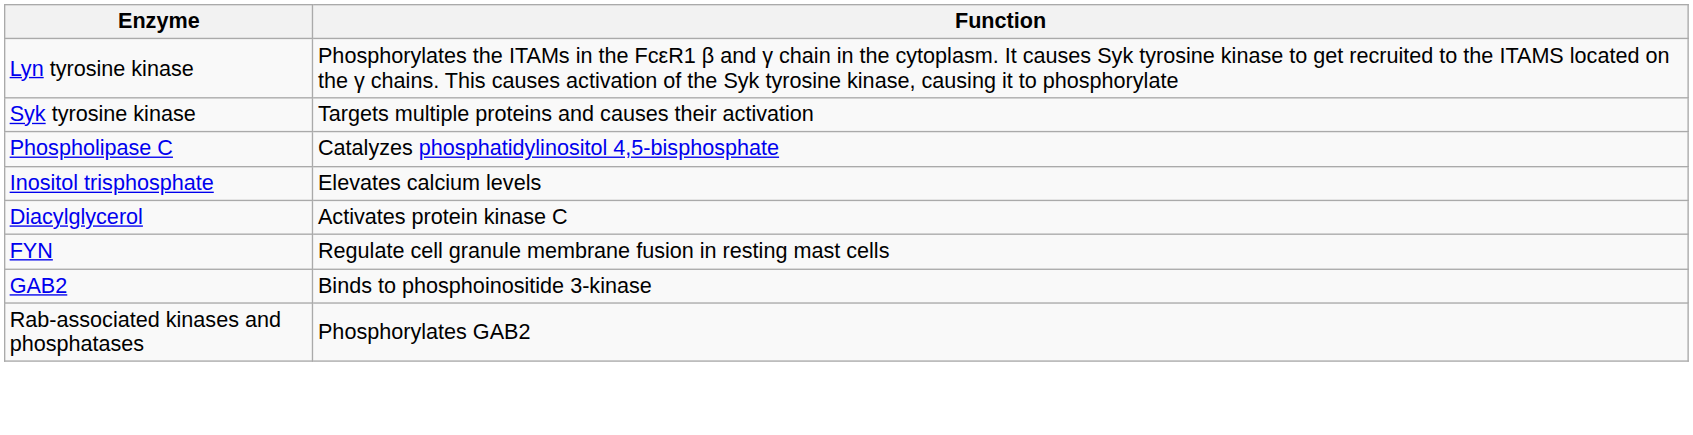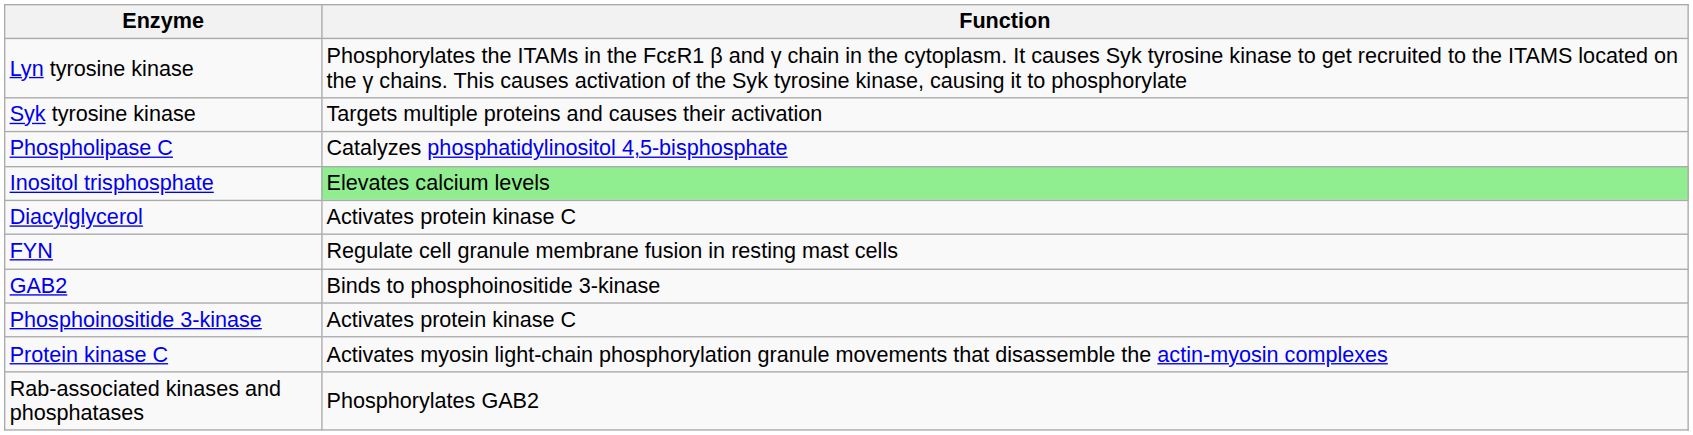 <table class="wikitable">
 <tr>
 <th>Enzyme</th>
 <th>Function</th>
 </tr>
 <tr>
 <td><a href='#'>Lyn</a> tyrosine kinase</td>
 <td>Phosphorylates the ITAMs in the FcεR1 β and γ chain in the cytoplasm. It causes Syk tyrosine kinase to get recruited to the ITAMS located on the γ chains. This causes activation of the Syk tyrosine kinase, causing it to phosphorylate</td>
 </tr>
 <tr>
 <td><a href='#'>Syk</a> tyrosine kinase</td>
 <td>Targets multiple proteins and causes their activation</td>
 </tr>
 <tr>
 <td><a href='#'>Phospholipase C</a></td>
 <td>Catalyzes <a href='#'>phosphatidylinositol 4,5-bisphosphate</a></td>
 </tr>
 <tr>
 <td><a href='#'>Inositol trisphosphate</a></td>
-<td>Elevates calcium levels</td>
+<td style="background: lightgreen;">Elevates calcium levels</td>
 </tr>
 <tr>
 <td><a href='#'>Diacylglycerol</a></td>
 <td>Activates protein kinase C</td>
 </tr>
 <tr>
 <td><a href='#'>FYN</a></td>
 <td>Regulate cell granule membrane fusion in resting mast cells</td>
 </tr>
 <tr>
 <td><a href='#'>GAB2</a></td>
 <td>Binds to phosphoinositide 3-kinase</td>
 </tr>
 <tr>
+<td><a href='#'>Phosphoinositide 3-kinase</a></td>
+<td>Activates protein kinase C</td>
+</tr>
+<tr>
+<td><a href='#'>Protein kinase C</a></td>
+<td>Activates myosin light-chain phosphorylation granule movements that disassemble the <a href='#'>actin-myosin complexes</a></td>
+</tr>
+<tr>
 <td>Rab-associated kinases and phosphatases</td>
 <td>Phosphorylates GAB2</td>
 </tr>
 </table>
